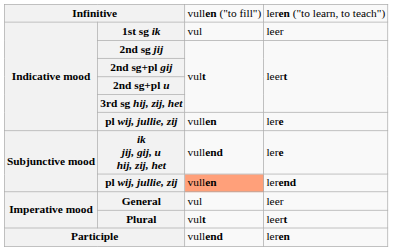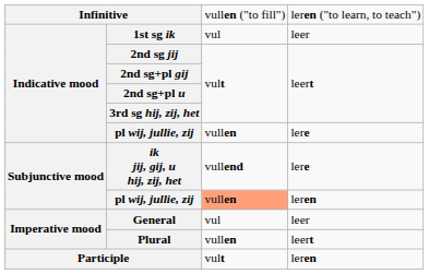 <table class="wikitable">
 <tr>
 <th colspan="2">Infinitive</th>
 <td>vull<strong>en</strong> ("to fill")</td>
 <td>ler<strong>en</strong> ("to learn, to teach")</td>
 </tr>
 <tr>
 <th rowspan="6">Indicative mood</th>
 <th>1st sg <em>ik</em></th>
 <td>vul</td>
 <td>leer</td>
 </tr>
 <tr>
 <th>2nd sg <em>jij</em></th>
 <td rowspan="4">vul<strong>t</strong></td>
 <td rowspan="4">leer<strong>t</strong></td>
 </tr>
 <tr>
 <th>2nd sg+pl <em>gij</em></th>
 </tr>
 <tr>
 <th>2nd sg+pl <em>u</em></th>
 </tr>
 <tr>
 <th>3rd sg <em>hij, zij, het</em></th>
 </tr>
 <tr>
 <th>pl <em>wij, jullie, zij</em></th>
 <td>vull<strong>en</strong></td>
 <td>ler<strong>e</strong></td>
 </tr>
 <tr>
 <th rowspan="2">Subjunctive mood</th>
 <th><em>ik<br>jij, gij, u<br>hij, zij, het</em></th>
 <td>vull<strong>end</strong></td>
 <td>ler<strong>e</strong></td>
 </tr>
 <tr>
 <th>pl <em>wij, jullie, zij</em></th>
 <td style="background: lightsalmon;">vull<strong>en</strong></td>
-<td>ler<strong>end</strong></td>
+<td>ler<strong>en</strong></td>
 </tr>
 <tr>
 <th rowspan="2">Imperative mood</th>
 <th>General</th>
 <td>vul</td>
 <td>leer</td>
 </tr>
 <tr>
 <th>Plural</th>
-<td>vul<strong>t</strong></td>
+<td>vull<strong>en</strong></td>
 <td>leer<strong>t</strong></td>
 </tr>
 <tr>
 <th colspan="2">Participle</th>
-<td>vull<strong>end</strong></td>
+<td>vul<strong>t</strong></td>
 <td>ler<strong>en</strong></td>
 </tr>
 </table>
